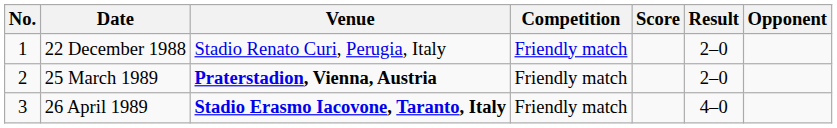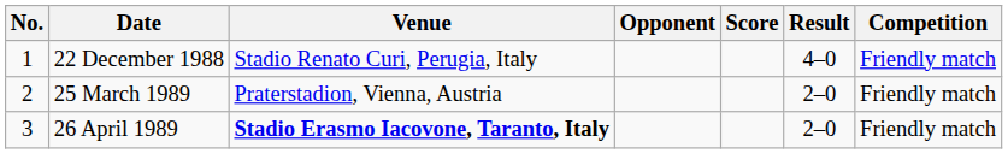 <table class="wikitable sortable">
 <tr>
 <th scope="col">No.</th>
 <th scope="col">Date</th>
 <th scope="col">Venue</th>
-<th scope="col">Competition</th>
+<th scope="col">Opponent</th>
 <th scope="col">Score</th>
 <th scope="col">Result</th>
-<th scope="col">Opponent</th>
+<th scope="col">Competition</th>
 </tr>
 <tr>
 <td align="center">1</td>
 <td>22 December 1988</td>
 <td><a href='#'>Stadio Renato Curi</a>, <a href='#'>Perugia</a>, Italy</td>
+<td></td>
+<td></td>
+<td align="center">4–0</td>
 <td><a href='#'>Friendly match</a></td>
-<td></td>
-<td align="center">2–0</td>
-<td></td>
 </tr>
 <tr>
 <td align="center">2</td>
 <td>25 March 1989</td>
-<td><strong><a href='#'>Praterstadion</a>, Vienna, Austria</strong></td>
-<td>Friendly match</td>
+<td><a href='#'>Praterstadion</a>, Vienna, Austria</td>
+<td></td>
 <td></td>
 <td align="center">2–0</td>
-<td></td>
+<td>Friendly match</td>
 </tr>
 <tr>
 <td align="center">3</td>
 <td>26 April 1989</td>
 <td><strong><a href='#'>Stadio Erasmo Iacovone</a>, <a href='#'>Taranto</a>, Italy</strong></td>
+<td></td>
+<td></td>
+<td align="center">2–0</td>
 <td>Friendly match</td>
-<td></td>
-<td align="center">4–0</td>
-<td></td>
 </tr>
 </table>
